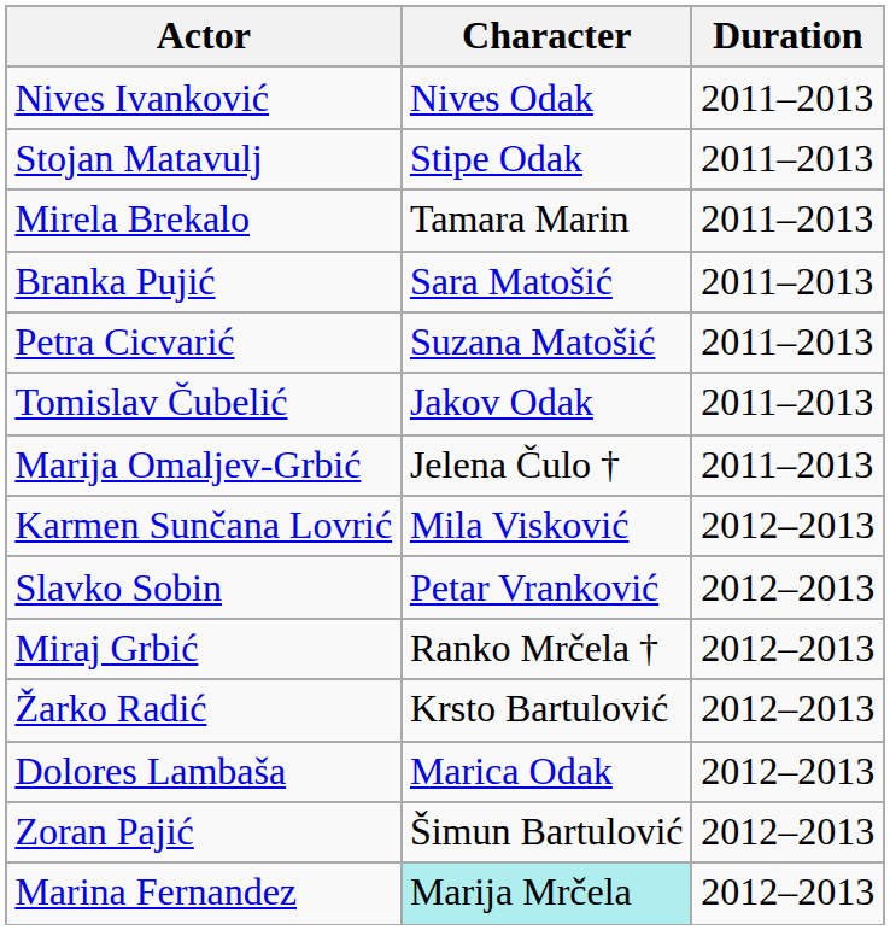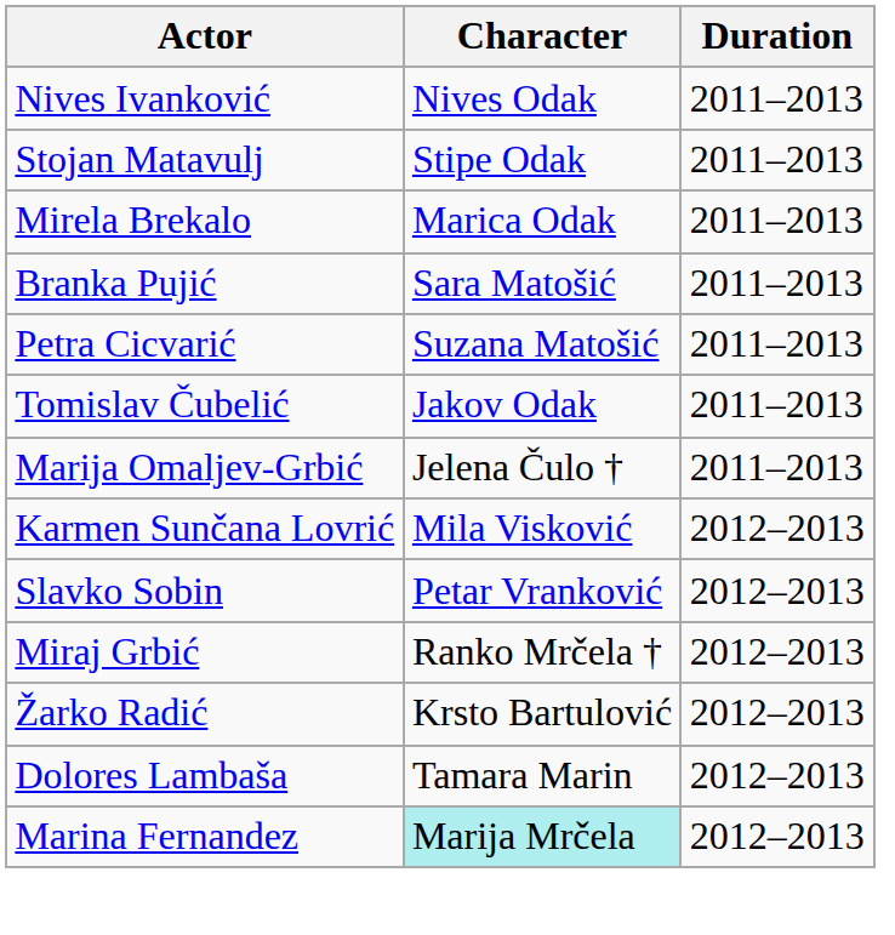 <table class="wikitable">
 <tr>
 <th>Actor</th>
 <th>Character</th>
 <th>Duration</th>
 </tr>
 <tr>
 <td><a href='#'>Nives Ivanković</a></td>
 <td><a href='#'>Nives Odak</a></td>
 <td>2011–2013</td>
 </tr>
 <tr>
 <td><a href='#'>Stojan Matavulj</a></td>
 <td><a href='#'>Stipe Odak</a></td>
 <td>2011–2013</td>
 </tr>
 <tr>
 <td><a href='#'>Mirela Brekalo</a></td>
-<td>Tamara Marin</td>
+<td><a href='#'>Marica Odak</a></td>
 <td>2011–2013</td>
 </tr>
 <tr>
 <td><a href='#'>Branka Pujić</a></td>
 <td><a href='#'>Sara Matošić</a></td>
 <td>2011–2013</td>
 </tr>
 <tr>
 <td><a href='#'>Petra Cicvarić</a></td>
 <td><a href='#'>Suzana Matošić</a></td>
 <td>2011–2013</td>
 </tr>
 <tr>
 <td><a href='#'>Tomislav Čubelić</a></td>
 <td><a href='#'>Jakov Odak</a></td>
 <td>2011–2013</td>
 </tr>
 <tr>
 <td><a href='#'>Marija Omaljev-Grbić</a></td>
 <td>Jelena Čulo †</td>
 <td>2011–2013</td>
 </tr>
 <tr>
 <td><a href='#'>Karmen Sunčana Lovrić</a></td>
 <td><a href='#'>Mila Visković</a></td>
 <td>2012–2013</td>
 </tr>
 <tr>
 <td><a href='#'>Slavko Sobin</a></td>
 <td><a href='#'>Petar Vranković</a></td>
 <td>2012–2013</td>
 </tr>
 <tr>
 <td><a href='#'>Miraj Grbić</a></td>
 <td>Ranko Mrčela †</td>
 <td>2012–2013</td>
 </tr>
 <tr>
 <td><a href='#'>Žarko Radić</a></td>
 <td>Krsto Bartulović</td>
 <td>2012–2013</td>
 </tr>
 <tr>
 <td><a href='#'>Dolores Lambaša</a></td>
-<td><a href='#'>Marica Odak</a></td>
-<td>2012–2013</td>
-</tr>
-<tr>
-<td><a href='#'>Zoran Pajić</a></td>
-<td>Šimun Bartulović</td>
+<td>Tamara Marin</td>
 <td>2012–2013</td>
 </tr>
 <tr>
 <td><a href='#'>Marina Fernandez</a></td>
 <td style="background: paleturquoise;">Marija Mrčela</td>
 <td>2012–2013</td>
 </tr>
 </table>
